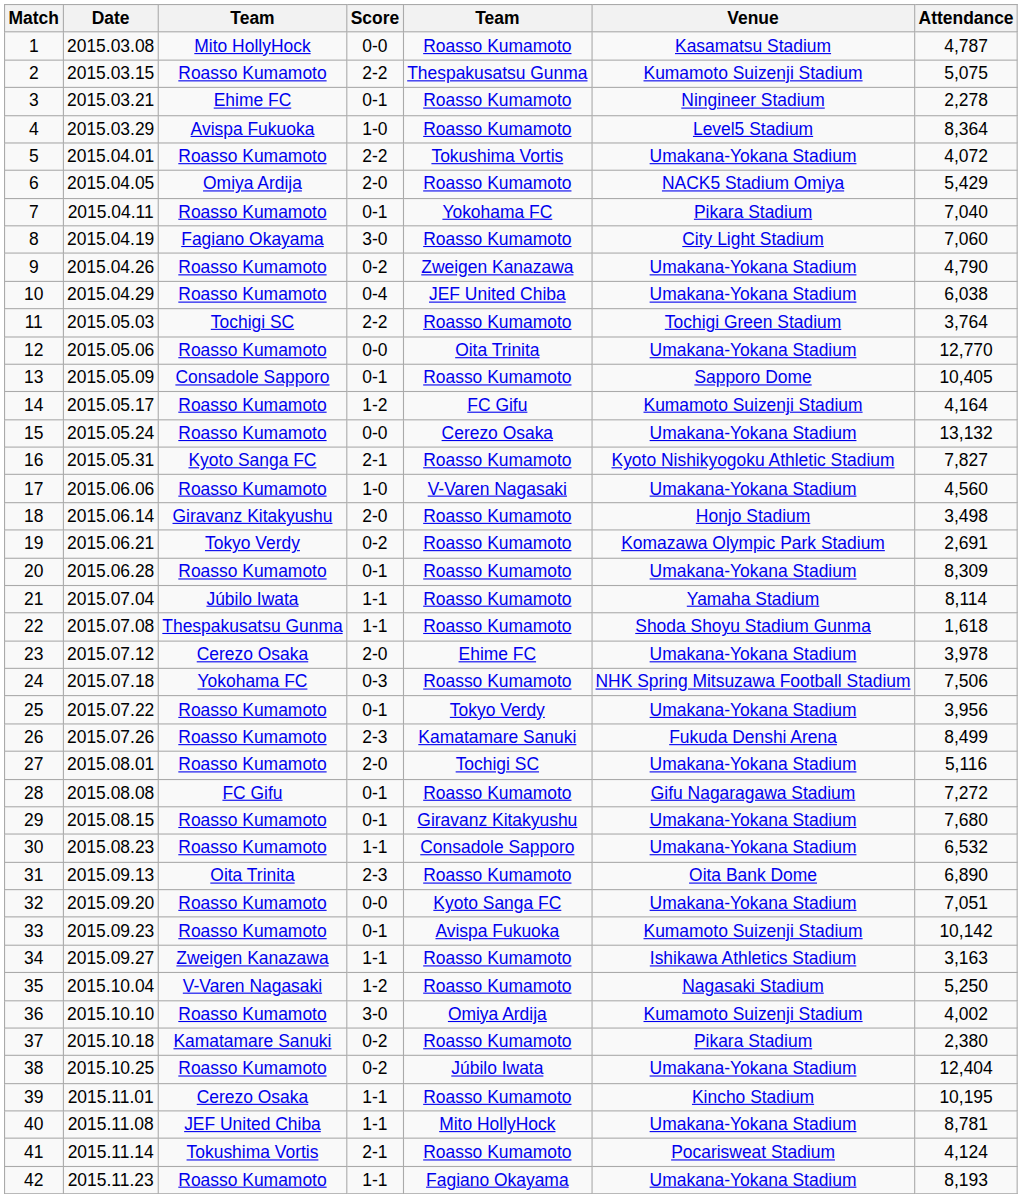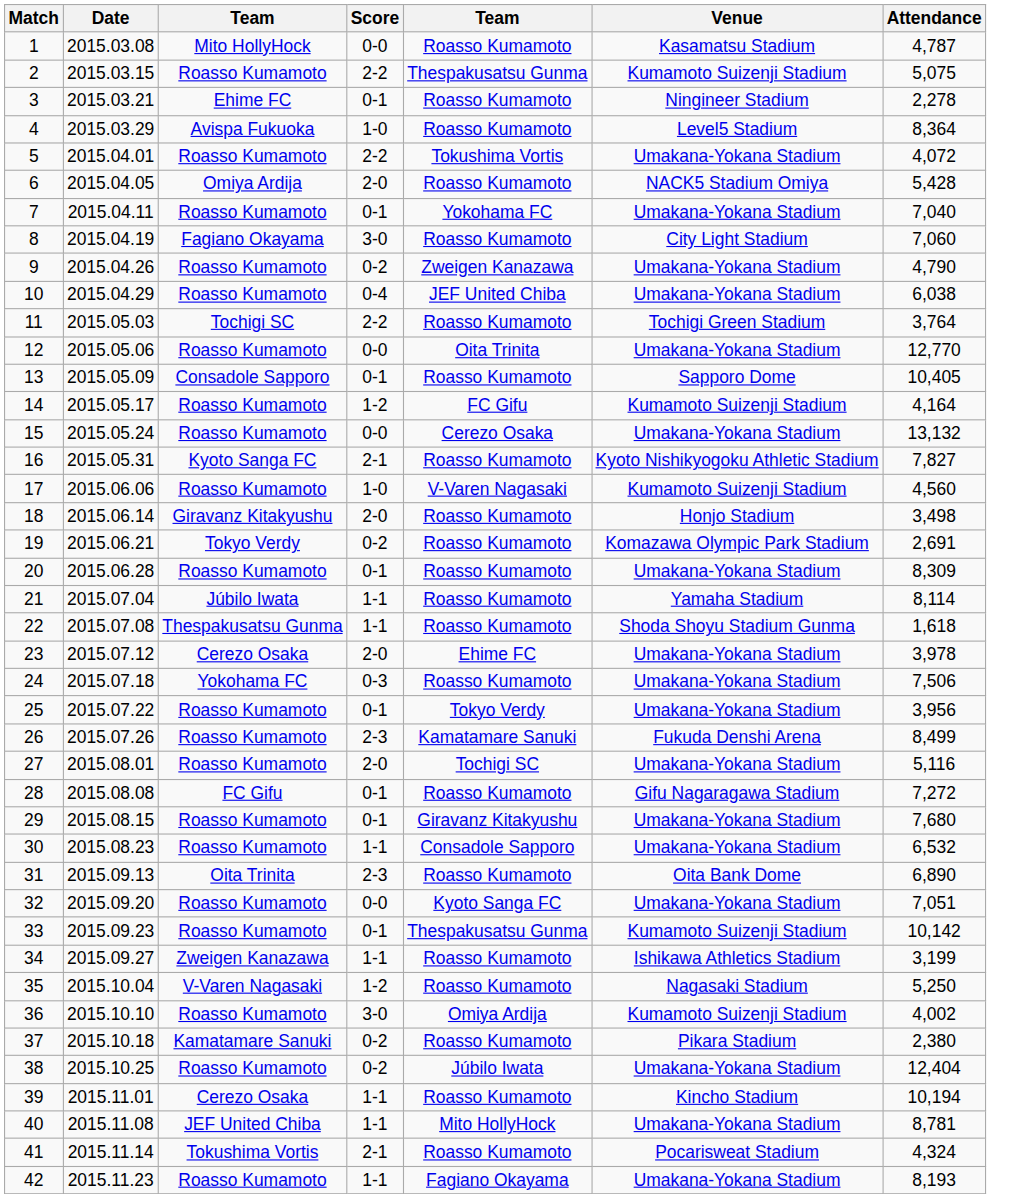 <table class="wikitable" style="text-align:center;">
 <tr>
 <th>Match</th>
 <th>Date</th>
 <th>Team</th>
 <th>Score</th>
 <th>Team</th>
 <th>Venue</th>
 <th>Attendance</th>
 </tr>
 <tr>
 <td>1</td>
 <td>2015.03.08</td>
 <td><a href='#'>Mito HollyHock</a></td>
 <td>0-0</td>
 <td><a href='#'>Roasso Kumamoto</a></td>
 <td><a href='#'>Kasamatsu Stadium</a></td>
 <td>4,787</td>
 </tr>
 <tr>
 <td>2</td>
 <td>2015.03.15</td>
 <td><a href='#'>Roasso Kumamoto</a></td>
 <td>2-2</td>
 <td><a href='#'>Thespakusatsu Gunma</a></td>
 <td><a href='#'>Kumamoto Suizenji Stadium</a></td>
 <td>5,075</td>
 </tr>
 <tr>
 <td>3</td>
 <td>2015.03.21</td>
 <td><a href='#'>Ehime FC</a></td>
 <td>0-1</td>
 <td><a href='#'>Roasso Kumamoto</a></td>
 <td><a href='#'>Ningineer Stadium</a></td>
 <td>2,278</td>
 </tr>
 <tr>
 <td>4</td>
 <td>2015.03.29</td>
 <td><a href='#'>Avispa Fukuoka</a></td>
 <td>1-0</td>
 <td><a href='#'>Roasso Kumamoto</a></td>
 <td><a href='#'>Level5 Stadium</a></td>
 <td>8,364</td>
 </tr>
 <tr>
 <td>5</td>
 <td>2015.04.01</td>
 <td><a href='#'>Roasso Kumamoto</a></td>
 <td>2-2</td>
 <td><a href='#'>Tokushima Vortis</a></td>
 <td><a href='#'>Umakana-Yokana Stadium</a></td>
 <td>4,072</td>
 </tr>
 <tr>
 <td>6</td>
 <td>2015.04.05</td>
 <td><a href='#'>Omiya Ardija</a></td>
 <td>2-0</td>
 <td><a href='#'>Roasso Kumamoto</a></td>
 <td><a href='#'>NACK5 Stadium Omiya</a></td>
-<td>5,429</td>
+<td>5,428</td>
 </tr>
 <tr>
 <td>7</td>
 <td>2015.04.11</td>
 <td><a href='#'>Roasso Kumamoto</a></td>
 <td>0-1</td>
 <td><a href='#'>Yokohama FC</a></td>
-<td><a href='#'>Pikara Stadium</a></td>
+<td><a href='#'>Umakana-Yokana Stadium</a></td>
 <td>7,040</td>
 </tr>
 <tr>
 <td>8</td>
 <td>2015.04.19</td>
 <td><a href='#'>Fagiano Okayama</a></td>
 <td>3-0</td>
 <td><a href='#'>Roasso Kumamoto</a></td>
 <td><a href='#'>City Light Stadium</a></td>
 <td>7,060</td>
 </tr>
 <tr>
 <td>9</td>
 <td>2015.04.26</td>
 <td><a href='#'>Roasso Kumamoto</a></td>
 <td>0-2</td>
 <td><a href='#'>Zweigen Kanazawa</a></td>
 <td><a href='#'>Umakana-Yokana Stadium</a></td>
 <td>4,790</td>
 </tr>
 <tr>
 <td>10</td>
 <td>2015.04.29</td>
 <td><a href='#'>Roasso Kumamoto</a></td>
 <td>0-4</td>
 <td><a href='#'>JEF United Chiba</a></td>
 <td><a href='#'>Umakana-Yokana Stadium</a></td>
 <td>6,038</td>
 </tr>
 <tr>
 <td>11</td>
 <td>2015.05.03</td>
 <td><a href='#'>Tochigi SC</a></td>
 <td>2-2</td>
 <td><a href='#'>Roasso Kumamoto</a></td>
 <td><a href='#'>Tochigi Green Stadium</a></td>
 <td>3,764</td>
 </tr>
 <tr>
 <td>12</td>
 <td>2015.05.06</td>
 <td><a href='#'>Roasso Kumamoto</a></td>
 <td>0-0</td>
 <td><a href='#'>Oita Trinita</a></td>
 <td><a href='#'>Umakana-Yokana Stadium</a></td>
 <td>12,770</td>
 </tr>
 <tr>
 <td>13</td>
 <td>2015.05.09</td>
 <td><a href='#'>Consadole Sapporo</a></td>
 <td>0-1</td>
 <td><a href='#'>Roasso Kumamoto</a></td>
 <td><a href='#'>Sapporo Dome</a></td>
 <td>10,405</td>
 </tr>
 <tr>
 <td>14</td>
 <td>2015.05.17</td>
 <td><a href='#'>Roasso Kumamoto</a></td>
 <td>1-2</td>
 <td><a href='#'>FC Gifu</a></td>
 <td><a href='#'>Kumamoto Suizenji Stadium</a></td>
 <td>4,164</td>
 </tr>
 <tr>
 <td>15</td>
 <td>2015.05.24</td>
 <td><a href='#'>Roasso Kumamoto</a></td>
 <td>0-0</td>
 <td><a href='#'>Cerezo Osaka</a></td>
 <td><a href='#'>Umakana-Yokana Stadium</a></td>
 <td>13,132</td>
 </tr>
 <tr>
 <td>16</td>
 <td>2015.05.31</td>
 <td><a href='#'>Kyoto Sanga FC</a></td>
 <td>2-1</td>
 <td><a href='#'>Roasso Kumamoto</a></td>
 <td><a href='#'>Kyoto Nishikyogoku Athletic Stadium</a></td>
 <td>7,827</td>
 </tr>
 <tr>
 <td>17</td>
 <td>2015.06.06</td>
 <td><a href='#'>Roasso Kumamoto</a></td>
 <td>1-0</td>
 <td><a href='#'>V-Varen Nagasaki</a></td>
-<td><a href='#'>Umakana-Yokana Stadium</a></td>
+<td><a href='#'>Kumamoto Suizenji Stadium</a></td>
 <td>4,560</td>
 </tr>
 <tr>
 <td>18</td>
 <td>2015.06.14</td>
 <td><a href='#'>Giravanz Kitakyushu</a></td>
 <td>2-0</td>
 <td><a href='#'>Roasso Kumamoto</a></td>
 <td><a href='#'>Honjo Stadium</a></td>
 <td>3,498</td>
 </tr>
 <tr>
 <td>19</td>
 <td>2015.06.21</td>
 <td><a href='#'>Tokyo Verdy</a></td>
 <td>0-2</td>
 <td><a href='#'>Roasso Kumamoto</a></td>
 <td><a href='#'>Komazawa Olympic Park Stadium</a></td>
 <td>2,691</td>
 </tr>
 <tr>
 <td>20</td>
 <td>2015.06.28</td>
 <td><a href='#'>Roasso Kumamoto</a></td>
 <td>0-1</td>
 <td><a href='#'>Roasso Kumamoto</a></td>
 <td><a href='#'>Umakana-Yokana Stadium</a></td>
 <td>8,309</td>
 </tr>
 <tr>
 <td>21</td>
 <td>2015.07.04</td>
 <td><a href='#'>Júbilo Iwata</a></td>
 <td>1-1</td>
 <td><a href='#'>Roasso Kumamoto</a></td>
 <td><a href='#'>Yamaha Stadium</a></td>
 <td>8,114</td>
 </tr>
 <tr>
 <td>22</td>
 <td>2015.07.08</td>
 <td><a href='#'>Thespakusatsu Gunma</a></td>
 <td>1-1</td>
 <td><a href='#'>Roasso Kumamoto</a></td>
 <td><a href='#'>Shoda Shoyu Stadium Gunma</a></td>
 <td>1,618</td>
 </tr>
 <tr>
 <td>23</td>
 <td>2015.07.12</td>
 <td><a href='#'>Cerezo Osaka</a></td>
 <td>2-0</td>
 <td><a href='#'>Ehime FC</a></td>
 <td><a href='#'>Umakana-Yokana Stadium</a></td>
 <td>3,978</td>
 </tr>
 <tr>
 <td>24</td>
 <td>2015.07.18</td>
 <td><a href='#'>Yokohama FC</a></td>
 <td>0-3</td>
 <td><a href='#'>Roasso Kumamoto</a></td>
-<td><a href='#'>NHK Spring Mitsuzawa Football Stadium</a></td>
+<td><a href='#'>Umakana-Yokana Stadium</a></td>
 <td>7,506</td>
 </tr>
 <tr>
 <td>25</td>
 <td>2015.07.22</td>
 <td><a href='#'>Roasso Kumamoto</a></td>
 <td>0-1</td>
 <td><a href='#'>Tokyo Verdy</a></td>
 <td><a href='#'>Umakana-Yokana Stadium</a></td>
 <td>3,956</td>
 </tr>
 <tr>
 <td>26</td>
 <td>2015.07.26</td>
 <td><a href='#'>Roasso Kumamoto</a></td>
 <td>2-3</td>
 <td><a href='#'>Kamatamare Sanuki</a></td>
 <td><a href='#'>Fukuda Denshi Arena</a></td>
 <td>8,499</td>
 </tr>
 <tr>
 <td>27</td>
 <td>2015.08.01</td>
 <td><a href='#'>Roasso Kumamoto</a></td>
 <td>2-0</td>
 <td><a href='#'>Tochigi SC</a></td>
 <td><a href='#'>Umakana-Yokana Stadium</a></td>
 <td>5,116</td>
 </tr>
 <tr>
 <td>28</td>
 <td>2015.08.08</td>
 <td><a href='#'>FC Gifu</a></td>
 <td>0-1</td>
 <td><a href='#'>Roasso Kumamoto</a></td>
 <td><a href='#'>Gifu Nagaragawa Stadium</a></td>
 <td>7,272</td>
 </tr>
 <tr>
 <td>29</td>
 <td>2015.08.15</td>
 <td><a href='#'>Roasso Kumamoto</a></td>
 <td>0-1</td>
 <td><a href='#'>Giravanz Kitakyushu</a></td>
 <td><a href='#'>Umakana-Yokana Stadium</a></td>
 <td>7,680</td>
 </tr>
 <tr>
 <td>30</td>
 <td>2015.08.23</td>
 <td><a href='#'>Roasso Kumamoto</a></td>
 <td>1-1</td>
 <td><a href='#'>Consadole Sapporo</a></td>
 <td><a href='#'>Umakana-Yokana Stadium</a></td>
 <td>6,532</td>
 </tr>
 <tr>
 <td>31</td>
 <td>2015.09.13</td>
 <td><a href='#'>Oita Trinita</a></td>
 <td>2-3</td>
 <td><a href='#'>Roasso Kumamoto</a></td>
 <td><a href='#'>Oita Bank Dome</a></td>
 <td>6,890</td>
 </tr>
 <tr>
 <td>32</td>
 <td>2015.09.20</td>
 <td><a href='#'>Roasso Kumamoto</a></td>
 <td>0-0</td>
 <td><a href='#'>Kyoto Sanga FC</a></td>
 <td><a href='#'>Umakana-Yokana Stadium</a></td>
 <td>7,051</td>
 </tr>
 <tr>
 <td>33</td>
 <td>2015.09.23</td>
 <td><a href='#'>Roasso Kumamoto</a></td>
 <td>0-1</td>
-<td><a href='#'>Avispa Fukuoka</a></td>
+<td><a href='#'>Thespakusatsu Gunma</a></td>
 <td><a href='#'>Kumamoto Suizenji Stadium</a></td>
 <td>10,142</td>
 </tr>
 <tr>
 <td>34</td>
 <td>2015.09.27</td>
 <td><a href='#'>Zweigen Kanazawa</a></td>
 <td>1-1</td>
 <td><a href='#'>Roasso Kumamoto</a></td>
 <td><a href='#'>Ishikawa Athletics Stadium</a></td>
-<td>3,163</td>
+<td>3,199</td>
 </tr>
 <tr>
 <td>35</td>
 <td>2015.10.04</td>
 <td><a href='#'>V-Varen Nagasaki</a></td>
 <td>1-2</td>
 <td><a href='#'>Roasso Kumamoto</a></td>
 <td><a href='#'>Nagasaki Stadium</a></td>
 <td>5,250</td>
 </tr>
 <tr>
 <td>36</td>
 <td>2015.10.10</td>
 <td><a href='#'>Roasso Kumamoto</a></td>
 <td>3-0</td>
 <td><a href='#'>Omiya Ardija</a></td>
 <td><a href='#'>Kumamoto Suizenji Stadium</a></td>
 <td>4,002</td>
 </tr>
 <tr>
 <td>37</td>
 <td>2015.10.18</td>
 <td><a href='#'>Kamatamare Sanuki</a></td>
 <td>0-2</td>
 <td><a href='#'>Roasso Kumamoto</a></td>
 <td><a href='#'>Pikara Stadium</a></td>
 <td>2,380</td>
 </tr>
 <tr>
 <td>38</td>
 <td>2015.10.25</td>
 <td><a href='#'>Roasso Kumamoto</a></td>
 <td>0-2</td>
 <td><a href='#'>Júbilo Iwata</a></td>
 <td><a href='#'>Umakana-Yokana Stadium</a></td>
 <td>12,404</td>
 </tr>
 <tr>
 <td>39</td>
 <td>2015.11.01</td>
 <td><a href='#'>Cerezo Osaka</a></td>
 <td>1-1</td>
 <td><a href='#'>Roasso Kumamoto</a></td>
 <td><a href='#'>Kincho Stadium</a></td>
-<td>10,195</td>
+<td>10,194</td>
 </tr>
 <tr>
 <td>40</td>
 <td>2015.11.08</td>
 <td><a href='#'>JEF United Chiba</a></td>
 <td>1-1</td>
 <td><a href='#'>Mito HollyHock</a></td>
 <td><a href='#'>Umakana-Yokana Stadium</a></td>
 <td>8,781</td>
 </tr>
 <tr>
 <td>41</td>
 <td>2015.11.14</td>
 <td><a href='#'>Tokushima Vortis</a></td>
 <td>2-1</td>
 <td><a href='#'>Roasso Kumamoto</a></td>
 <td><a href='#'>Pocarisweat Stadium</a></td>
-<td>4,124</td>
+<td>4,324</td>
 </tr>
 <tr>
 <td>42</td>
 <td>2015.11.23</td>
 <td><a href='#'>Roasso Kumamoto</a></td>
 <td>1-1</td>
 <td><a href='#'>Fagiano Okayama</a></td>
 <td><a href='#'>Umakana-Yokana Stadium</a></td>
 <td>8,193</td>
 </tr>
 </table>
